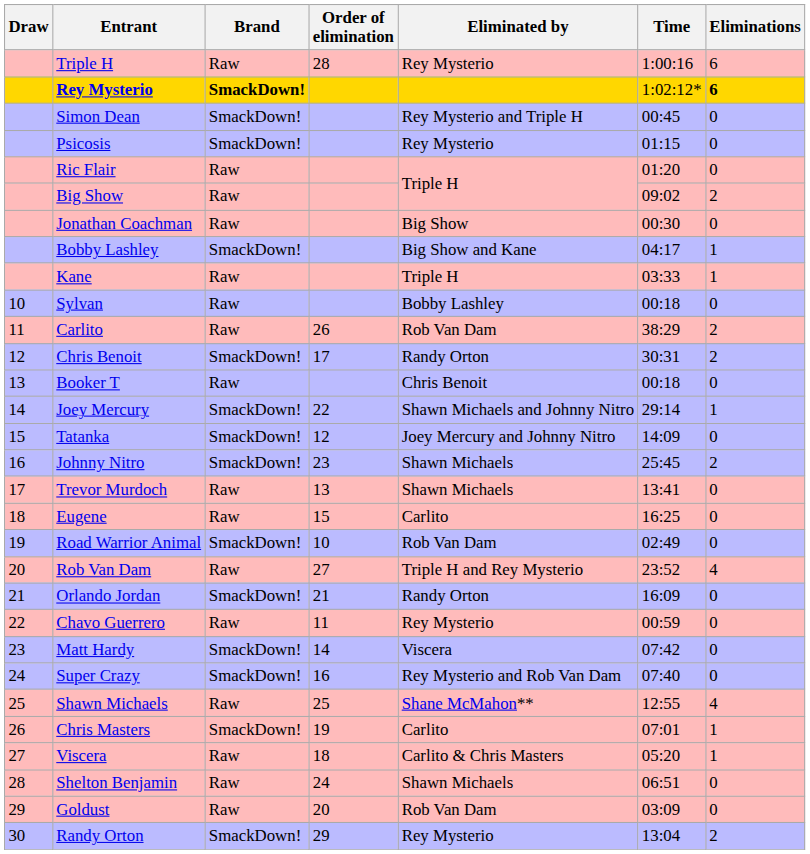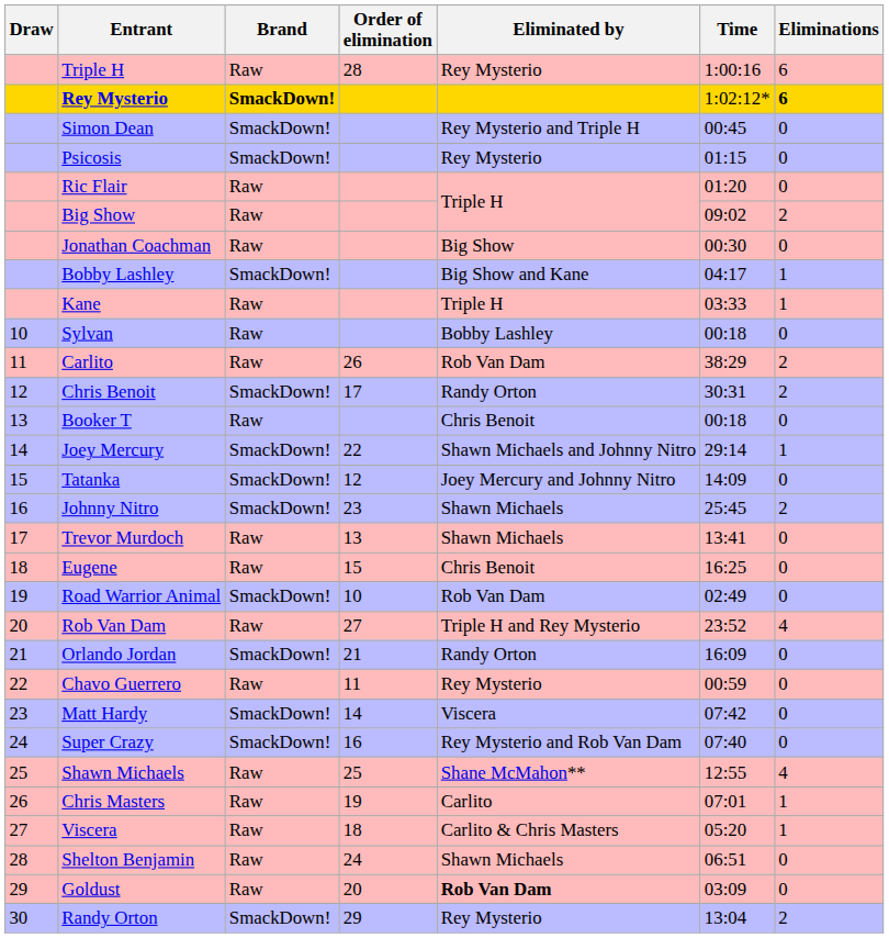 <table class="wikitable sortable">
 <tr>
 <th>Draw</th>
 <th>Entrant</th>
 <th>Brand</th>
 <th>Order of<br>elimination</th>
 <th>Eliminated by</th>
 <th>Time</th>
 <th>Eliminations</th>
 </tr>
 <tr style="background:#FBB;">
 <td></td>
 <td><a href='#'>Triple H</a></td>
 <td>Raw</td>
 <td>28</td>
 <td>Rey Mysterio</td>
 <td>1:00:16</td>
 <td>6</td>
 </tr>
 <tr style="background: gold">
 <td><strong></strong></td>
 <td><strong><a href='#'>Rey Mysterio</a></strong></td>
 <td><strong>SmackDown!</strong></td>
 <td><strong></strong></td>
 <td><strong></strong></td>
 <td>1:02:12*</td>
 <td><strong>6</strong></td>
 </tr>
 <tr style="background:#BBF;">
 <td></td>
 <td><a href='#'>Simon Dean</a></td>
 <td>SmackDown!</td>
 <td></td>
 <td>Rey Mysterio and Triple H</td>
 <td>00:45</td>
 <td>0</td>
 </tr>
 <tr style="background:#BBF;">
 <td></td>
 <td><a href='#'>Psicosis</a></td>
 <td>SmackDown!</td>
 <td></td>
 <td>Rey Mysterio</td>
 <td>01:15</td>
 <td>0</td>
 </tr>
 <tr style="background:#FBB;">
 <td></td>
 <td><a href='#'>Ric Flair</a></td>
 <td>Raw</td>
 <td></td>
 <td rowspan="2">Triple H</td>
 <td>01:20</td>
 <td>0</td>
 </tr>
 <tr style="background:#FBB;">
 <td></td>
 <td><a href='#'>Big Show</a></td>
 <td>Raw</td>
 <td></td>
 <td>09:02</td>
 <td>2</td>
 </tr>
 <tr style="background:#FBB;">
 <td></td>
 <td><a href='#'>Jonathan Coachman</a></td>
 <td>Raw</td>
 <td></td>
 <td>Big Show</td>
 <td>00:30</td>
 <td>0</td>
 </tr>
 <tr style="background:#BBF;">
 <td></td>
 <td><a href='#'>Bobby Lashley</a></td>
 <td>SmackDown!</td>
 <td></td>
 <td>Big Show and Kane</td>
 <td>04:17</td>
 <td>1</td>
 </tr>
 <tr style="background:#FBB;">
 <td></td>
 <td><a href='#'>Kane</a></td>
 <td>Raw</td>
 <td></td>
 <td>Triple H</td>
 <td>03:33</td>
 <td>1</td>
 </tr>
 <tr style="background:#BBF;">
 <td>10</td>
 <td><a href='#'>Sylvan</a></td>
 <td>Raw</td>
 <td></td>
 <td>Bobby Lashley</td>
 <td>00:18</td>
 <td>0</td>
 </tr>
 <tr style="background:#FBB;">
 <td>11</td>
 <td><a href='#'>Carlito</a></td>
 <td>Raw</td>
 <td>26</td>
 <td>Rob Van Dam</td>
 <td>38:29</td>
 <td>2</td>
 </tr>
 <tr style="background:#BBF;">
 <td>12</td>
 <td><a href='#'>Chris Benoit</a></td>
 <td>SmackDown!</td>
 <td>17</td>
 <td>Randy Orton</td>
 <td>30:31</td>
 <td>2</td>
 </tr>
 <tr style="background:#BBF;">
 <td>13</td>
 <td><a href='#'>Booker T</a></td>
 <td>Raw</td>
 <td></td>
 <td>Chris Benoit</td>
 <td>00:18</td>
 <td>0</td>
 </tr>
 <tr style="background:#BBF;">
 <td>14</td>
 <td><a href='#'>Joey Mercury</a></td>
 <td>SmackDown!</td>
 <td>22</td>
 <td>Shawn Michaels and Johnny Nitro</td>
 <td>29:14</td>
 <td>1</td>
 </tr>
 <tr style="background:#BBF;">
 <td>15</td>
 <td><a href='#'>Tatanka</a></td>
 <td>SmackDown!</td>
 <td>12</td>
 <td>Joey Mercury and Johnny Nitro</td>
 <td>14:09</td>
 <td>0</td>
 </tr>
 <tr style="background:#BBF;">
 <td>16</td>
 <td><a href='#'>Johnny Nitro</a></td>
 <td>SmackDown!</td>
 <td>23</td>
 <td>Shawn Michaels</td>
 <td>25:45</td>
 <td>2</td>
 </tr>
 <tr style="background:#FBB;">
 <td>17</td>
 <td><a href='#'>Trevor Murdoch</a></td>
 <td>Raw</td>
 <td>13</td>
 <td>Shawn Michaels</td>
 <td>13:41</td>
 <td>0</td>
 </tr>
 <tr style="background:#FBB;">
 <td>18</td>
 <td><a href='#'>Eugene</a></td>
 <td>Raw</td>
 <td>15</td>
-<td>Carlito</td>
+<td>Chris Benoit</td>
 <td>16:25</td>
 <td>0</td>
 </tr>
 <tr style="background:#BBF;">
 <td>19</td>
 <td><a href='#'>Road Warrior Animal</a></td>
 <td>SmackDown!</td>
 <td>10</td>
 <td>Rob Van Dam</td>
 <td>02:49</td>
 <td>0</td>
 </tr>
 <tr style="background:#FBB;">
 <td>20</td>
 <td><a href='#'>Rob Van Dam</a></td>
 <td>Raw</td>
 <td>27</td>
 <td>Triple H and Rey Mysterio</td>
 <td>23:52</td>
 <td>4</td>
 </tr>
 <tr style="background:#BBF;">
 <td>21</td>
 <td><a href='#'>Orlando Jordan</a></td>
 <td>SmackDown!</td>
 <td>21</td>
 <td>Randy Orton</td>
 <td>16:09</td>
 <td>0</td>
 </tr>
 <tr style="background:#FBB;">
 <td>22</td>
 <td><a href='#'>Chavo Guerrero</a></td>
 <td>Raw</td>
 <td>11</td>
 <td>Rey Mysterio</td>
 <td>00:59</td>
 <td>0</td>
 </tr>
 <tr style="background:#BBF;">
 <td>23</td>
 <td><a href='#'>Matt Hardy</a></td>
 <td>SmackDown!</td>
 <td>14</td>
 <td>Viscera</td>
 <td>07:42</td>
 <td>0</td>
 </tr>
 <tr style="background:#BBF;">
 <td>24</td>
 <td><a href='#'>Super Crazy</a></td>
 <td>SmackDown!</td>
 <td>16</td>
 <td>Rey Mysterio and Rob Van Dam</td>
 <td>07:40</td>
 <td>0</td>
 </tr>
 <tr style="background: #FBB;">
 <td>25</td>
 <td><a href='#'>Shawn Michaels</a></td>
 <td>Raw</td>
 <td>25</td>
 <td><a href='#'>Shane McMahon</a>**</td>
 <td>12:55</td>
 <td>4</td>
 </tr>
 <tr style="background:#FBB;">
 <td>26</td>
 <td><a href='#'>Chris Masters</a></td>
-<td>SmackDown!</td>
+<td>Raw</td>
 <td>19</td>
 <td>Carlito</td>
 <td>07:01</td>
 <td>1</td>
 </tr>
 <tr style="background:#FBB;">
 <td>27</td>
 <td><a href='#'>Viscera</a></td>
 <td>Raw</td>
 <td>18</td>
 <td>Carlito & Chris Masters</td>
 <td>05:20</td>
 <td>1</td>
 </tr>
 <tr style="background:#FBB;">
 <td>28</td>
 <td><a href='#'>Shelton Benjamin</a></td>
 <td>Raw</td>
 <td>24</td>
 <td>Shawn Michaels</td>
 <td>06:51</td>
 <td>0</td>
 </tr>
 <tr style="background:#FBB;">
 <td>29</td>
 <td><a href='#'>Goldust</a></td>
 <td>Raw</td>
 <td>20</td>
-<td>Rob Van Dam</td>
+<td><strong>Rob Van Dam</strong></td>
 <td>03:09</td>
 <td>0</td>
 </tr>
 <tr style="background:#BBF;">
 <td>30</td>
 <td><a href='#'>Randy Orton</a></td>
 <td>SmackDown!</td>
 <td>29</td>
 <td>Rey Mysterio</td>
 <td>13:04</td>
 <td>2</td>
 </tr>
 </table>
